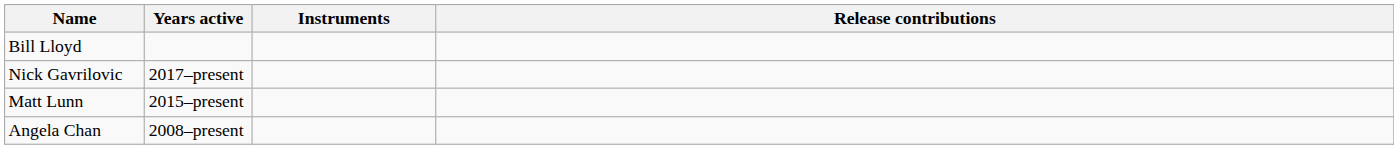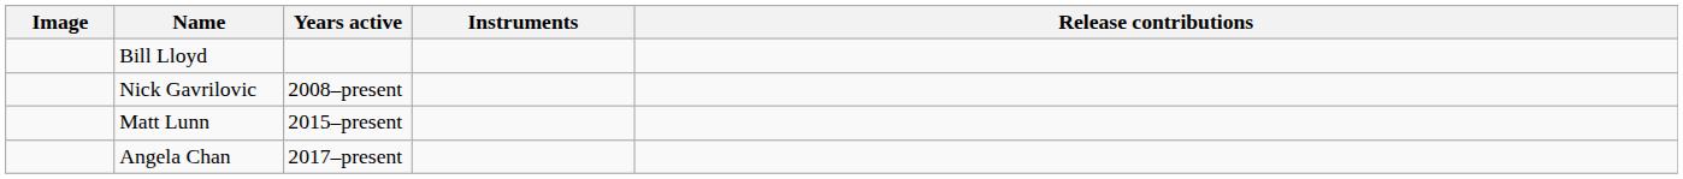 <table class="wikitable" width="100%" border="1">
 <tr>
+<th width="75">Image</th>
 <th width="120">Name</th>
 <th width="90">Years active</th>
 <th width="160">Instruments</th>
 <th>Release contributions</th>
 </tr>
 <tr>
+<td></td>
 <td>Bill Lloyd</td>
 <td></td>
 <td></td>
 <td></td>
 </tr>
 <tr>
+<td></td>
 <td>Nick Gavrilovic</td>
-<td>2017–present</td>
+<td>2008–present</td>
 <td></td>
 <td></td>
 </tr>
 <tr>
+<td></td>
 <td>Matt Lunn</td>
 <td>2015–present</td>
 <td></td>
 <td></td>
 </tr>
 <tr>
+<td></td>
 <td>Angela Chan</td>
-<td>2008–present</td>
+<td>2017–present</td>
 <td></td>
 <td></td>
 </tr>
 </table>
